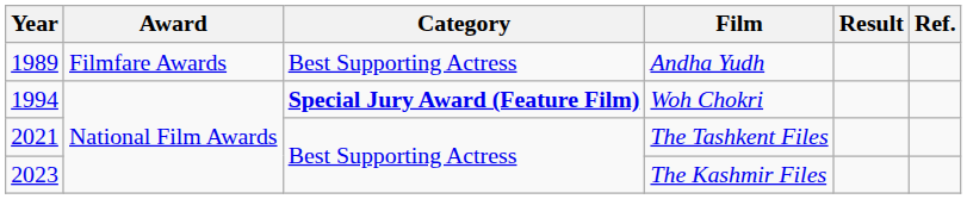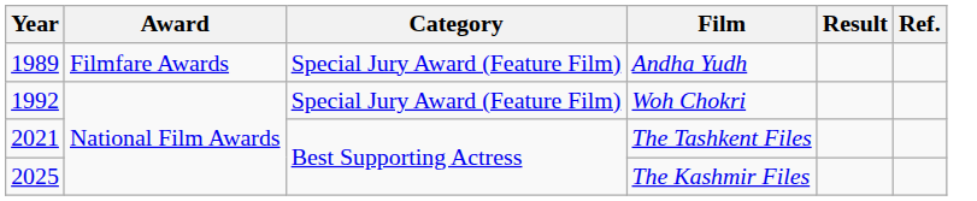 <table class="wikitable">
 <tr>
 <th>Year</th>
 <th>Award</th>
 <th>Category</th>
 <th>Film</th>
 <th><abbr>Result</abbr></th>
 <th>Ref.</th>
 </tr>
 <tr>
 <td><a href='#'>1989</a></td>
 <td><a href='#'>Filmfare Awards</a></td>
-<td><a href='#'>Best Supporting Actress</a></td>
+<td><a href='#'>Special Jury Award (Feature Film)</a></td>
 <td><em><a href='#'>Andha Yudh</a></em></td>
 <td></td>
 <td></td>
 </tr>
 <tr>
-<td><a href='#'>1994</a></td>
+<td><a href='#'>1992</a></td>
 <td rowspan="3"><a href='#'>National Film Awards</a></td>
-<td><strong><a href='#'>Special Jury Award (Feature Film)</a></strong></td>
+<td><a href='#'>Special Jury Award (Feature Film)</a></td>
 <td><em><a href='#'>Woh Chokri</a></em></td>
 <td></td>
 <td></td>
 </tr>
 <tr>
 <td><a href='#'>2021</a></td>
 <td rowspan="2"><a href='#'>Best Supporting Actress</a></td>
 <td><em><a href='#'>The Tashkent Files</a></em></td>
 <td></td>
 <td></td>
 </tr>
 <tr>
-<td><a href='#'>2023</a></td>
+<td><a href='#'>2025</a></td>
 <td><em><a href='#'>The Kashmir Files</a></em></td>
 <td></td>
 <td></td>
 </tr>
 </table>
